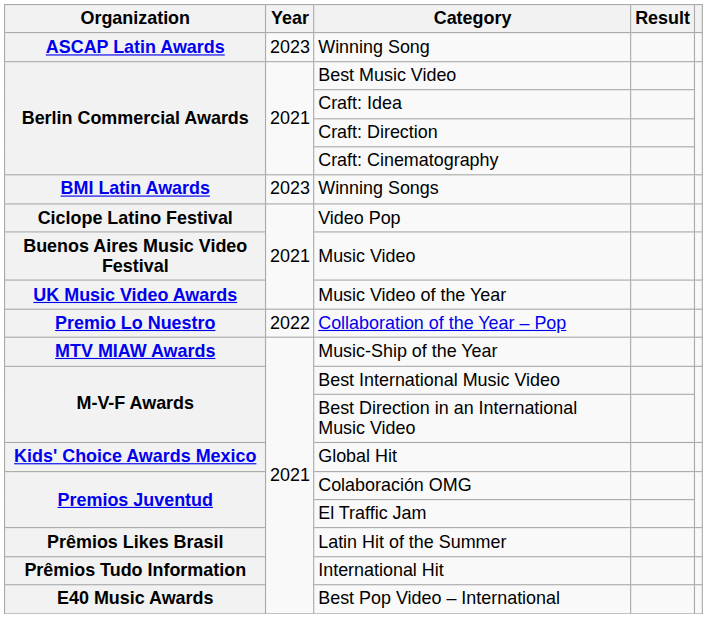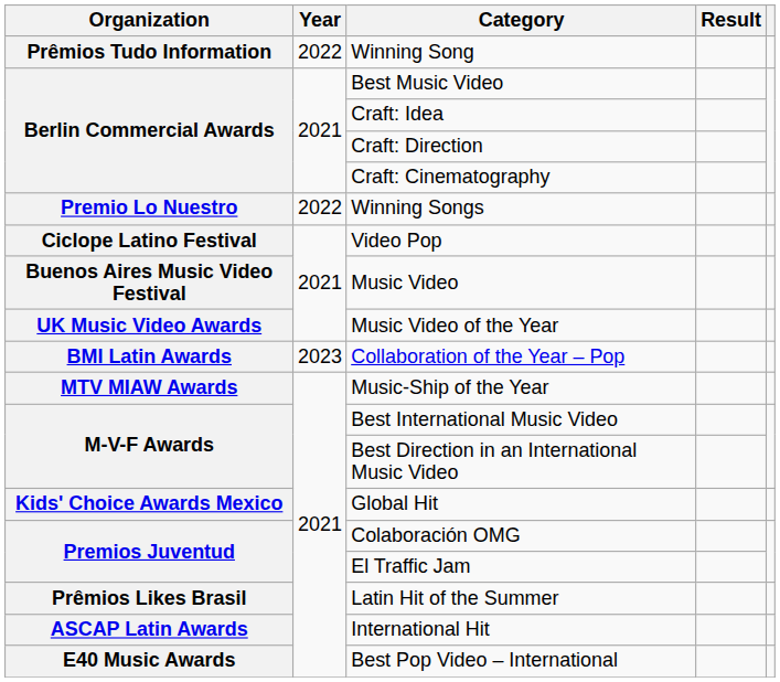 <table class="wikitable sortable plainrowheaders" style="border:none; margin:0;">
 <tr>
 <th scope="col">Organization</th>
 <th scope="col">Year</th>
 <th scope="col">Category</th>
 <th scope="col">Result</th>
 <th class="unsortable" scope="col"></th>
 </tr>
 <tr>
-<th scope="row"><a href='#'>ASCAP Latin Awards</a></th>
-<td>2023</td>
+<th scope="row">Prêmios Tudo Information</th>
+<td>2022</td>
 <td>Winning Song</td>
 <td></td>
 <td align="center"></td>
 </tr>
 <tr>
 <th scope="row" rowspan="4">Berlin Commercial Awards</th>
 <td rowspan=4>2021</td>
 <td>Best Music Video</td>
 <td></td>
 <td rowspan="4" style="text-align:center;"></td>
 </tr>
 <tr>
 <td>Craft: Idea</td>
 <td></td>
 </tr>
 <tr>
 <td>Craft: Direction</td>
 <td></td>
 </tr>
 <tr>
 <td>Craft: Cinematography</td>
 <td></td>
 </tr>
 <tr>
-<th scope="row"><a href='#'>BMI Latin Awards</a></th>
-<td>2023</td>
+<th scope="row"><a href='#'>Premio Lo Nuestro</a></th>
+<td>2022</td>
 <td>Winning Songs</td>
 <td></td>
 <td align="center"></td>
 </tr>
 <tr>
 <th scope="row">Ciclope Latino Festival</th>
 <td rowspan=3>2021</td>
 <td>Video Pop</td>
 <td></td>
 <td align="center"></td>
 </tr>
 <tr>
 <th scope="row">Buenos Aires Music Video Festival</th>
 <td>Music Video</td>
 <td></td>
 <td align="center"></td>
 </tr>
 <tr>
 <th scope="row"><a href='#'>UK Music Video Awards</a></th>
 <td>Music Video of the Year</td>
 <td></td>
 <td align="center"></td>
 </tr>
 <tr>
-<th scope="row"><a href='#'>Premio Lo Nuestro</a></th>
-<td>2022</td>
+<th scope="row"><a href='#'>BMI Latin Awards</a></th>
+<td>2023</td>
 <td><a href='#'>Collaboration of the Year – Pop</a></td>
 <td></td>
 <td align="center"></td>
 </tr>
 <tr>
 <th scope="row"><a href='#'>MTV MIAW Awards</a></th>
 <td rowspan=9>2021</td>
 <td>Music-Ship of the Year</td>
 <td></td>
 <td align="center"></td>
 </tr>
 <tr>
 <th scope="row" rowspan="2">M-V-F Awards</th>
 <td>Best International Music Video</td>
 <td></td>
 <td rowspan="2" style="text-align:center;"></td>
 </tr>
 <tr>
 <td>Best Direction in an International Music Video</td>
 <td></td>
 </tr>
 <tr>
 <th scope="row"><a href='#'>Kids' Choice Awards Mexico</a></th>
 <td>Global Hit</td>
 <td></td>
 <td align="center"></td>
 </tr>
 <tr>
 <th scope="row" rowspan="2"><a href='#'>Premios Juventud</a></th>
 <td>Colaboración OMG</td>
 <td></td>
 <td rowspan="2" style="text-align:center;"></td>
 </tr>
 <tr>
 <td>El Traffic Jam</td>
 <td></td>
 </tr>
 <tr>
 <th scope="row">Prêmios Likes Brasil</th>
 <td>Latin Hit of the Summer</td>
 <td></td>
 <td style="text-align:center;"></td>
 </tr>
 <tr>
-<th scope="row">Prêmios Tudo Information</th>
+<th scope="row"><a href='#'>ASCAP Latin Awards</a></th>
 <td>International Hit</td>
 <td></td>
 <td style="text-align:center;"></td>
 </tr>
 <tr>
 <th scope="row">E40 Music Awards</th>
 <td>Best Pop Video – International</td>
 <td></td>
 <td style="text-align:center;"></td>
 </tr>
 <tr>
 </tr>
 </table>
